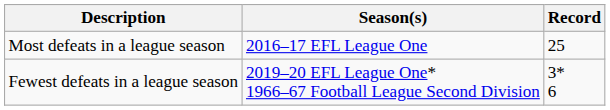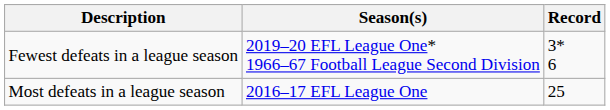 <table class="wikitable">
 <tr>
 <th>Description</th>
 <th>Season(s)</th>
 <th>Record</th>
 </tr>
 <tr>
+<td>Fewest defeats in a league season</td>
+<td><a href='#'>2019–20 EFL League One</a>*<br><a href='#'>1966–67 Football League Second Division</a></td>
+<td>3*<br>6</td>
+</tr>
+<tr>
 <td>Most defeats in a league season</td>
 <td><a href='#'>2016–17 EFL League One</a></td>
 <td>25</td>
 </tr>
-<tr>
-<td>Fewest defeats in a league season</td>
-<td><a href='#'>2019–20 EFL League One</a>*<br><a href='#'>1966–67 Football League Second Division</a></td>
-<td>3*<br>6</td>
-</tr>
 </table>
